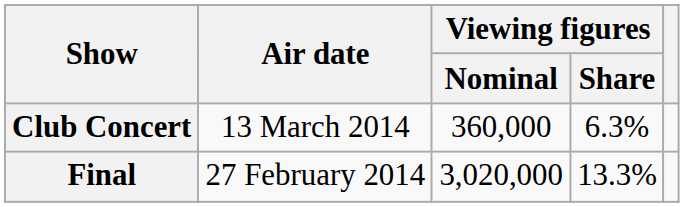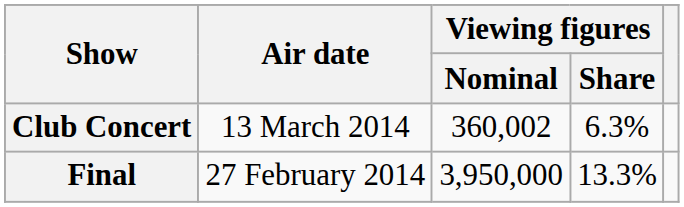 <table class="wikitable plainrowheaders sortable" style="text-align:center">
 <tr>
 <th rowspan="2" scope="col" class="unsortable">Show</th>
 <th rowspan="2" scope="col">Air date</th>
 <th colspan="2" scope="col">Viewing figures</th>
 <th rowspan="2"></th>
 </tr>
 <tr>
 <th>Nominal</th>
 <th>Share</th>
 </tr>
 <tr>
 <th scope="row">Club Concert</th>
 <td>13 March 2014</td>
-<td>360,000</td>
+<td>360,002</td>
 <td>6.3%</td>
 <td></td>
 </tr>
 <tr>
 <th scope="row">Final</th>
 <td>27 February 2014</td>
-<td>3,020,000</td>
+<td>3,950,000</td>
 <td>13.3%</td>
 <td></td>
 </tr>
 </table>
